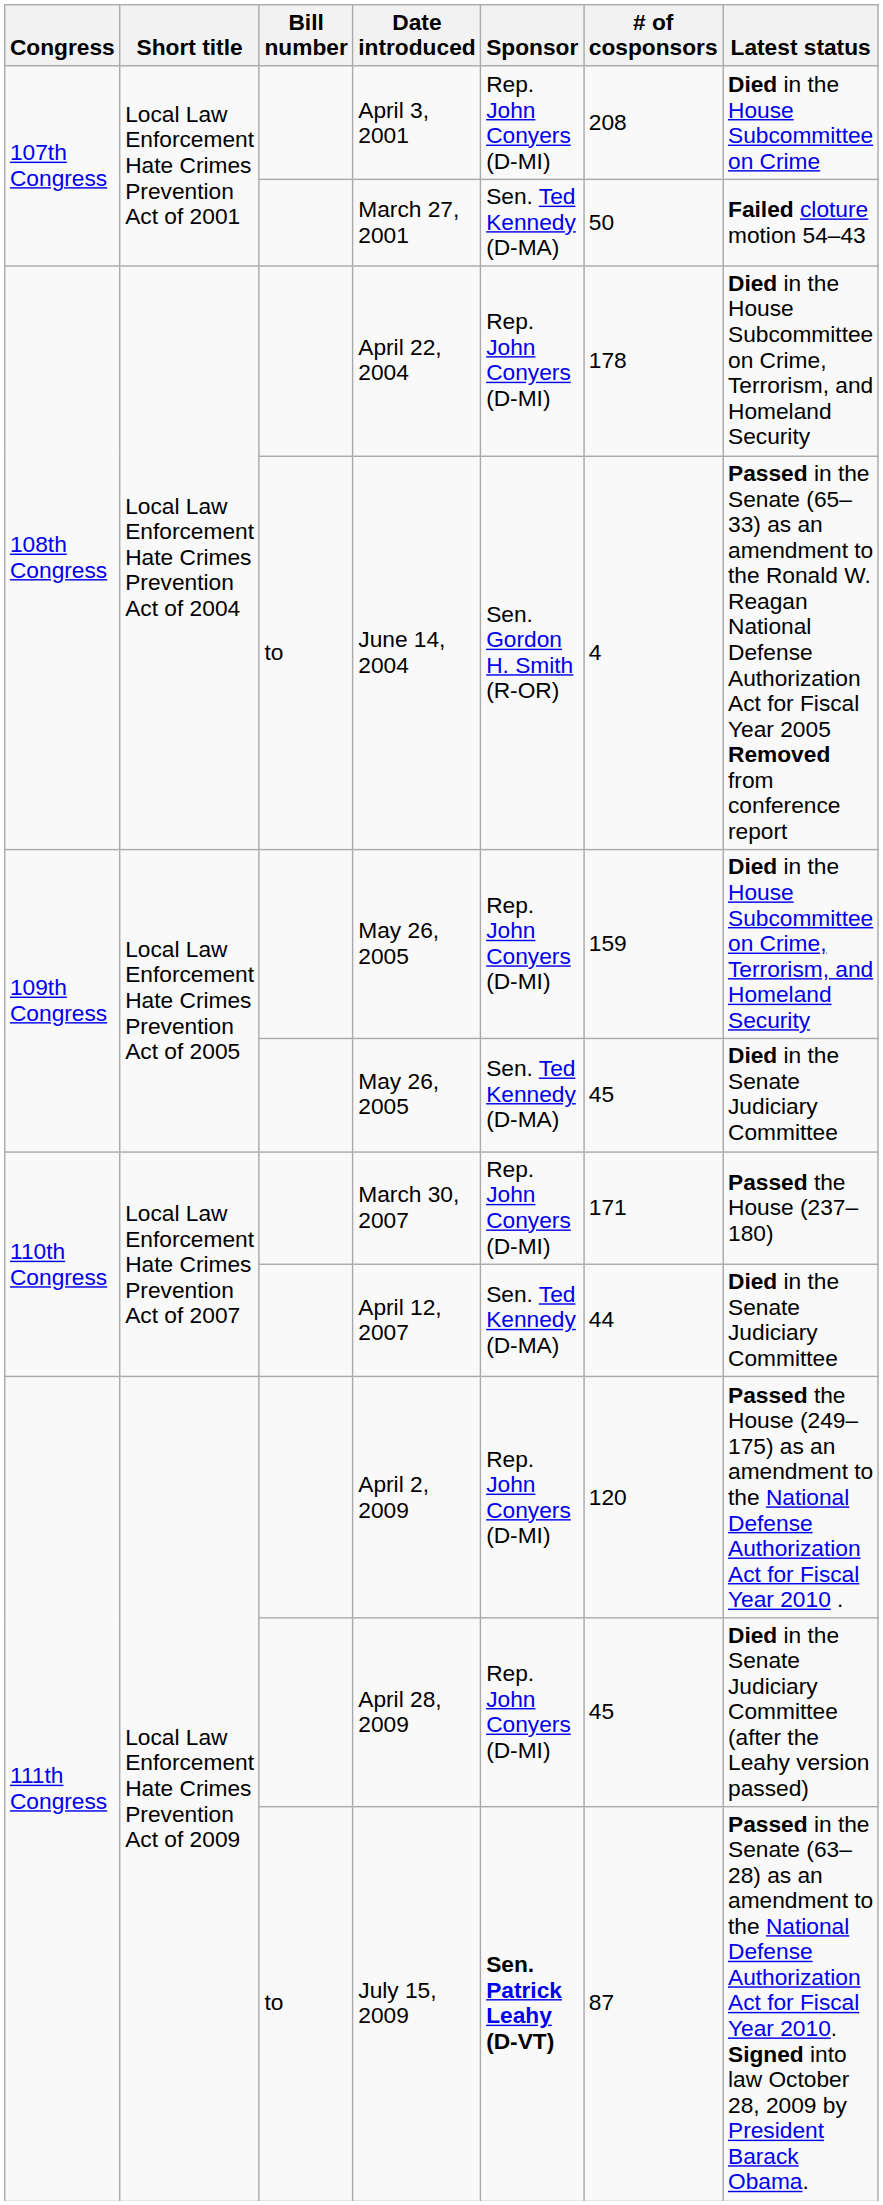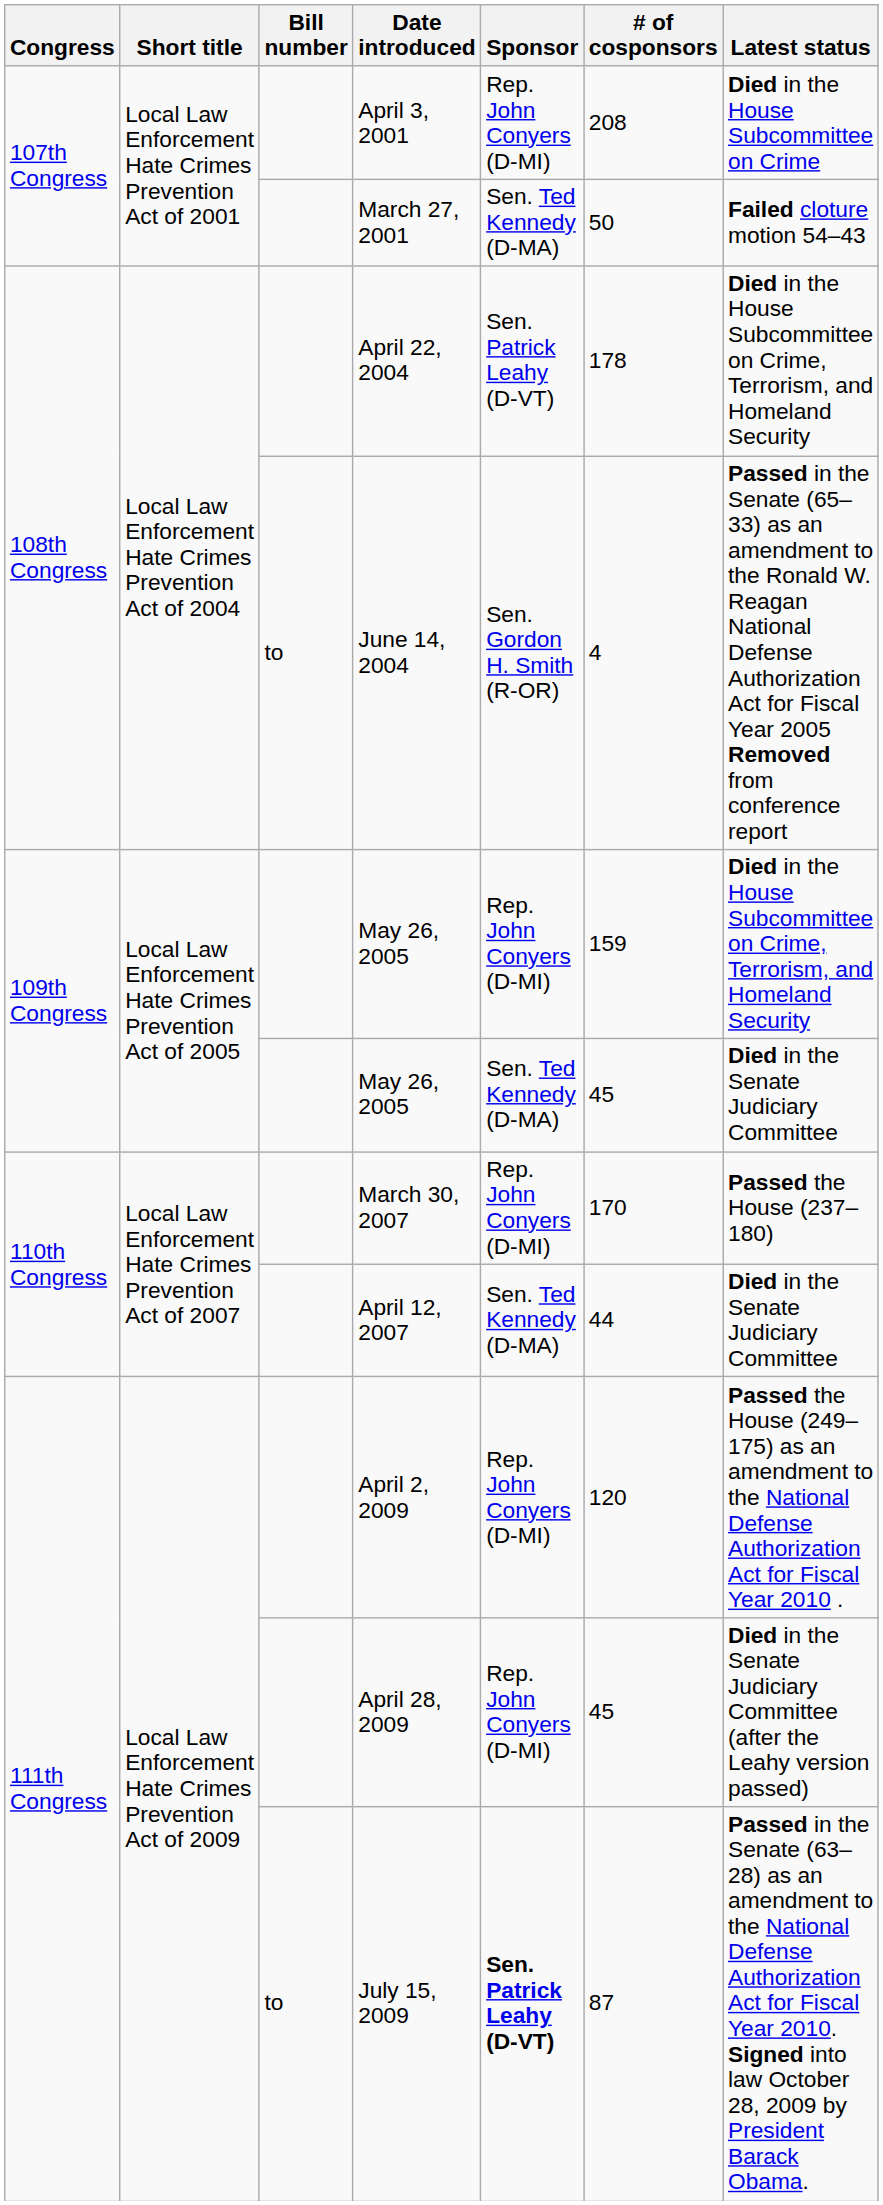 <table class="wikitable">
 <tr valign=bottom>
 <th>Congress</th>
 <th>Short title</th>
 <th>Bill number</th>
 <th>Date introduced</th>
 <th>Sponsor</th>
 <th># of cosponsors</th>
 <th>Latest status</th>
 </tr>
 <tr>
 <td rowspan=2><a href='#'>107th Congress</a></td>
 <td rowspan=2>Local Law Enforcement Hate Crimes Prevention Act of 2001</td>
 <td></td>
 <td>April 3, 2001</td>
 <td>Rep. <a href='#'>John Conyers</a> (D-MI)</td>
 <td>208</td>
 <td><strong>Died</strong> in the <a href='#'>House Subcommittee on Crime</a></td>
 </tr>
 <tr>
 <td></td>
 <td>March 27, 2001</td>
 <td>Sen. <a href='#'>Ted Kennedy</a> (D-MA)</td>
 <td>50</td>
 <td><strong>Failed</strong> <a href='#'>cloture</a> motion 54–43</td>
 </tr>
 <tr>
 <td rowspan=2><a href='#'>108th Congress</a></td>
 <td rowspan=2>Local Law Enforcement Hate Crimes Prevention Act of 2004</td>
 <td></td>
 <td>April 22, 2004</td>
-<td>Rep. <a href='#'>John Conyers</a> (D-MI)</td>
+<td>Sen. <a href='#'>Patrick Leahy</a> (D-VT)</td>
 <td>178</td>
 <td><strong>Died</strong> in the House Subcommittee on Crime, Terrorism, and Homeland Security</td>
 </tr>
 <tr>
 <td> to </td>
 <td>June 14, 2004</td>
 <td>Sen. <a href='#'>Gordon H. Smith</a> (R-OR)</td>
 <td>4</td>
 <td><strong>Passed</strong> in the Senate (65–33) as an amendment to the Ronald W. Reagan National Defense Authorization Act for Fiscal Year 2005 <br> <strong>Removed</strong> from conference report</td>
 </tr>
 <tr>
 <td rowspan=2><a href='#'>109th Congress</a></td>
 <td rowspan=2>Local Law Enforcement Hate Crimes Prevention Act of 2005</td>
 <td></td>
 <td>May 26, 2005</td>
 <td>Rep. <a href='#'>John Conyers</a> (D-MI)</td>
 <td>159</td>
 <td><strong>Died</strong> in the <a href='#'>House Subcommittee on Crime, Terrorism, and Homeland Security</a></td>
 </tr>
 <tr>
 <td></td>
 <td>May 26, 2005</td>
 <td>Sen. <a href='#'>Ted Kennedy</a> (D-MA)</td>
 <td>45</td>
 <td><strong>Died</strong> in the Senate Judiciary Committee</td>
 </tr>
 <tr>
 <td rowspan=2><a href='#'>110th Congress</a></td>
 <td rowspan=2>Local Law Enforcement Hate Crimes Prevention Act of 2007</td>
 <td></td>
 <td>March 30, 2007</td>
 <td>Rep. <a href='#'>John Conyers</a> (D-MI)</td>
-<td>171</td>
+<td>170</td>
 <td><strong>Passed</strong> the House (237–180)</td>
 </tr>
 <tr>
 <td></td>
 <td>April 12, 2007</td>
 <td>Sen. <a href='#'>Ted Kennedy</a> (D-MA)</td>
 <td>44</td>
 <td><strong>Died</strong> in the Senate Judiciary Committee</td>
 </tr>
 <tr>
 <td rowspan=3><a href='#'>111th Congress</a></td>
 <td rowspan=3>Local Law Enforcement Hate Crimes Prevention Act of 2009</td>
 <td></td>
 <td>April 2, 2009</td>
 <td>Rep. <a href='#'>John Conyers</a> (D-MI)</td>
 <td>120</td>
 <td><strong>Passed</strong> the House (249–175) as an amendment to the <a href='#'>National Defense Authorization Act for Fiscal Year 2010</a> .</td>
 </tr>
 <tr>
 <td></td>
 <td>April 28, 2009</td>
 <td>Rep. <a href='#'>John Conyers</a> (D-MI)</td>
 <td>45</td>
 <td><strong>Died</strong> in the Senate Judiciary Committee (after the Leahy version passed)</td>
 </tr>
 <tr>
 <td> to </td>
 <td>July 15, 2009</td>
 <td><strong>Sen. <a href='#'>Patrick Leahy</a> (D-VT)</strong></td>
 <td>87</td>
 <td><strong>Passed</strong> in the Senate (63–28) as an amendment to the <a href='#'>National Defense Authorization Act for Fiscal Year 2010</a>. <strong>Signed</strong> into law October 28, 2009 by <a href='#'>President</a> <a href='#'>Barack Obama</a>.</td>
 </tr>
 </table>
